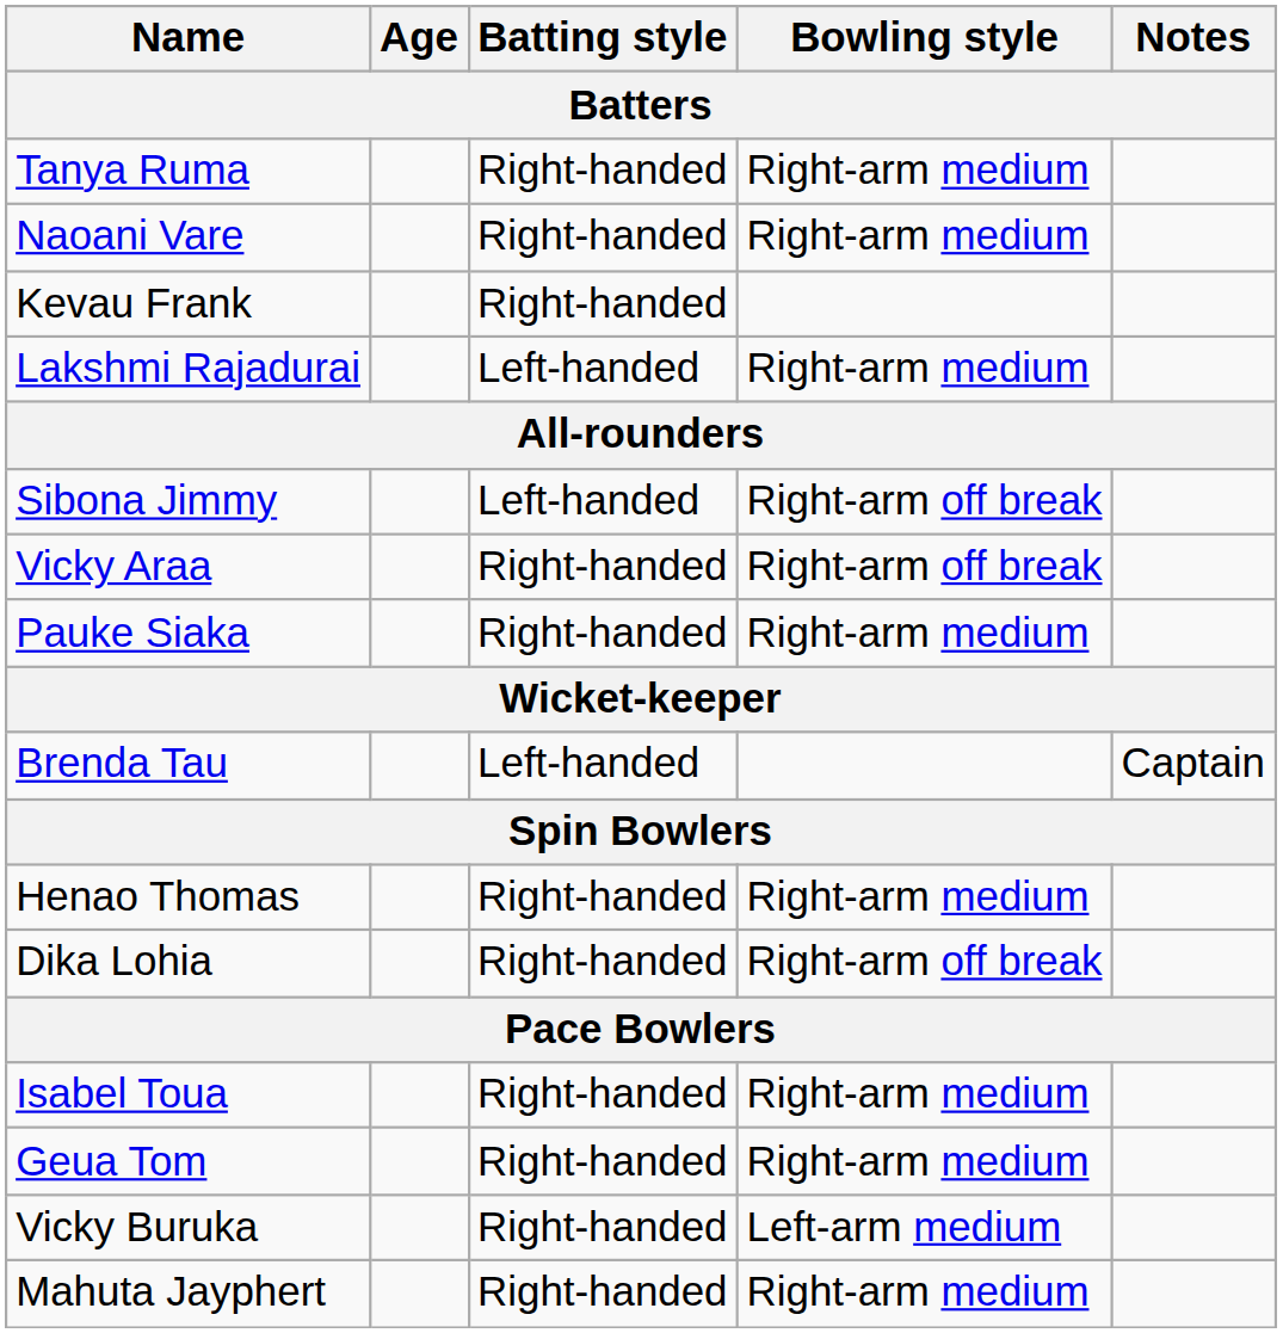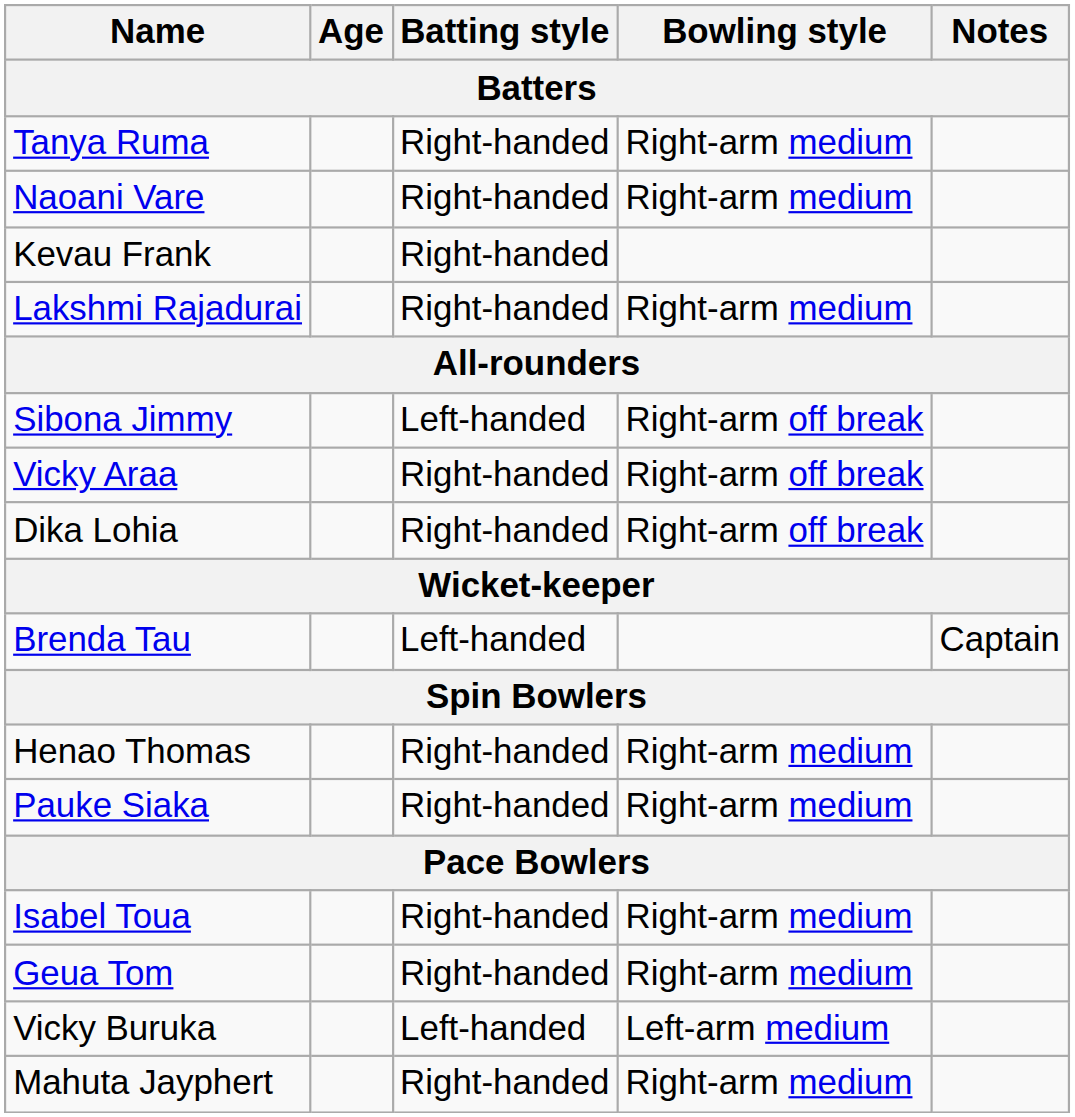 <table class="wikitable">
 <tr>
 <th>Name</th>
 <th>Age</th>
 <th>Batting style</th>
 <th>Bowling style</th>
 <th>Notes</th>
 </tr>
 <tr>
 <th colspan="5">Batters</th>
 </tr>
 <tr>
 <td><a href='#'>Tanya Ruma</a></td>
 <td></td>
 <td>Right-handed</td>
 <td>Right-arm <a href='#'>medium</a></td>
 <td></td>
 </tr>
 <tr>
 <td><a href='#'>Naoani Vare</a></td>
 <td></td>
 <td>Right-handed</td>
 <td>Right-arm <a href='#'>medium</a></td>
 <td></td>
 </tr>
 <tr>
 <td>Kevau Frank</td>
 <td></td>
 <td>Right-handed</td>
 <td></td>
 <td></td>
 </tr>
 <tr>
 <td><a href='#'>Lakshmi Rajadurai</a></td>
 <td></td>
-<td>Left-handed</td>
+<td>Right-handed</td>
 <td>Right-arm <a href='#'>medium</a></td>
 <td></td>
 </tr>
 <tr>
 <th colspan="5">All-rounders</th>
 </tr>
 <tr>
 <td><a href='#'>Sibona Jimmy</a></td>
 <td></td>
 <td>Left-handed</td>
 <td>Right-arm <a href='#'>off break</a></td>
 <td></td>
 </tr>
 <tr>
 <td><a href='#'>Vicky Araa</a></td>
 <td></td>
 <td>Right-handed</td>
 <td>Right-arm <a href='#'>off break</a></td>
 <td></td>
 </tr>
 <tr>
-<td><a href='#'>Pauke Siaka</a></td>
+<td>Dika Lohia</td>
 <td></td>
 <td>Right-handed</td>
-<td>Right-arm <a href='#'>medium</a></td>
+<td>Right-arm <a href='#'>off break</a></td>
 <td></td>
 </tr>
 <tr>
 <th colspan="5">Wicket-keeper</th>
 </tr>
 <tr>
 <td><a href='#'>Brenda Tau</a></td>
 <td></td>
 <td>Left-handed</td>
 <td></td>
 <td>Captain</td>
 </tr>
 <tr>
 <th colspan="5">Spin Bowlers</th>
 </tr>
 <tr>
 <td>Henao Thomas</td>
 <td></td>
 <td>Right-handed</td>
 <td>Right-arm <a href='#'>medium</a></td>
 <td></td>
 </tr>
 <tr>
-<td>Dika Lohia</td>
+<td><a href='#'>Pauke Siaka</a></td>
 <td></td>
 <td>Right-handed</td>
-<td>Right-arm <a href='#'>off break</a></td>
+<td>Right-arm <a href='#'>medium</a></td>
 <td></td>
 </tr>
 <tr>
 <th colspan="5">Pace Bowlers</th>
 </tr>
 <tr>
 <td><a href='#'>Isabel Toua</a></td>
 <td></td>
 <td>Right-handed</td>
 <td>Right-arm <a href='#'>medium</a></td>
 <td></td>
 </tr>
 <tr>
 <td><a href='#'>Geua Tom</a></td>
 <td></td>
 <td>Right-handed</td>
 <td>Right-arm <a href='#'>medium</a></td>
 <td></td>
 </tr>
 <tr>
 <td>Vicky Buruka</td>
 <td></td>
-<td>Right-handed</td>
+<td>Left-handed</td>
 <td>Left-arm <a href='#'>medium</a></td>
 <td></td>
 </tr>
 <tr>
 <td>Mahuta Jayphert</td>
 <td></td>
 <td>Right-handed</td>
 <td>Right-arm <a href='#'>medium</a></td>
 <td></td>
 </tr>
 </table>
